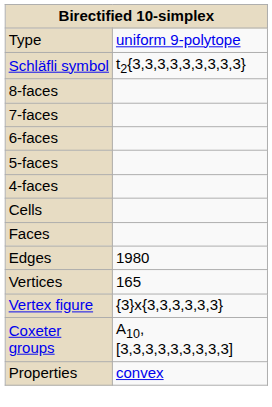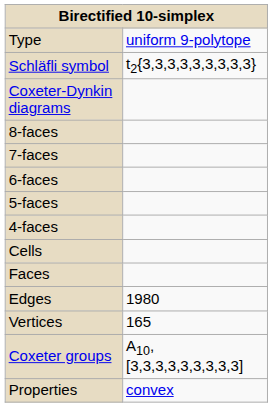 <table class="wikitable" align="right" style="margin-left:10px" width="280">
 <tr>
 <th style="background:#e7dcc3;" colspan="2">Birectified 10-simplex</th>
 </tr>
 <tr>
 <td style="background:#e7dcc3;">Type</td>
 <td><a href='#'>uniform 9-polytope</a></td>
 </tr>
 <tr>
 <td style="background:#e7dcc3;"><a href='#'>Schläfli symbol</a></td>
 <td>t<sub>2</sub>{3,3,3,3,3,3,3,3,3}</td>
+</tr>
+<tr>
+<td style="background:#e7dcc3;"><a href='#'>Coxeter-Dynkin diagrams</a></td>
+<td></td>
 </tr>
 <tr>
 <td style="background:#e7dcc3;">8-faces</td>
 <td></td>
 </tr>
 <tr>
 <td style="background:#e7dcc3;">7-faces</td>
 <td></td>
 </tr>
 <tr>
 <td style="background:#e7dcc3;">6-faces</td>
 <td></td>
 </tr>
 <tr>
 <td style="background:#e7dcc3;">5-faces</td>
 <td></td>
 </tr>
 <tr>
 <td style="background:#e7dcc3;">4-faces</td>
 <td></td>
 </tr>
 <tr>
 <td style="background:#e7dcc3;">Cells</td>
 <td></td>
 </tr>
 <tr>
 <td style="background:#e7dcc3;">Faces</td>
 <td></td>
 </tr>
 <tr>
 <td style="background:#e7dcc3;">Edges</td>
 <td>1980</td>
 </tr>
 <tr>
 <td style="background:#e7dcc3;">Vertices</td>
 <td>165</td>
 </tr>
 <tr>
-<td style="background:#e7dcc3;"><a href='#'>Vertex figure</a></td>
-<td>{3}x{3,3,3,3,3,3}</td>
-</tr>
-<tr>
 <td style="background:#e7dcc3;"><a href='#'>Coxeter groups</a></td>
 <td>A<sub>10</sub>, [3,3,3,3,3,3,3,3,3]</td>
 </tr>
 <tr>
 <td style="background:#e7dcc3;">Properties</td>
 <td><a href='#'>convex</a></td>
 </tr>
 </table>
